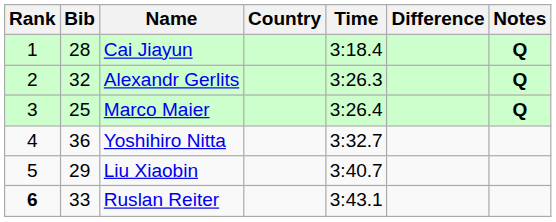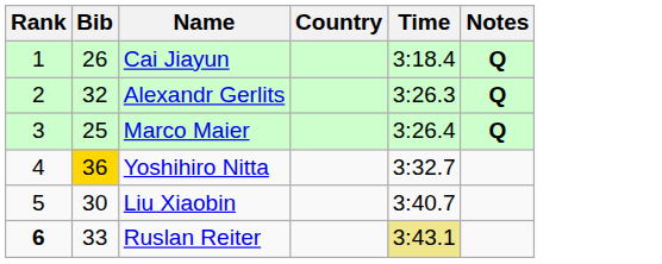 <table class="wikitable sortable" style="text-align:center">
 <tr>
 <th>Rank</th>
 <th>Bib</th>
 <th>Name</th>
 <th>Country</th>
 <th>Time</th>
-<th>Difference</th>
 <th>Notes</th>
 </tr>
 <tr bgcolor=ccffcc>
 <td>1</td>
-<td>28</td>
+<td>26</td>
 <td align=left><a href='#'>Cai Jiayun</a></td>
 <td align=left></td>
 <td>3:18.4</td>
-<td></td>
 <td><strong>Q</strong></td>
 </tr>
 <tr bgcolor=ccffcc>
 <td>2</td>
 <td>32</td>
 <td align=left><a href='#'>Alexandr Gerlits</a></td>
 <td align=left></td>
 <td>3:26.3</td>
-<td></td>
 <td><strong>Q</strong></td>
 </tr>
 <tr bgcolor=ccffcc>
 <td>3</td>
 <td>25</td>
 <td align=left><a href='#'>Marco Maier</a></td>
 <td align=left></td>
 <td>3:26.4</td>
-<td></td>
 <td><strong>Q</strong></td>
 </tr>
 <tr>
 <td>4</td>
-<td>36</td>
+<td style="background: gold;">36</td>
 <td align=left><a href='#'>Yoshihiro Nitta</a></td>
 <td align=left></td>
 <td>3:32.7</td>
 <td></td>
-<td></td>
 </tr>
 <tr>
 <td>5</td>
-<td>29</td>
+<td>30</td>
 <td align=left><a href='#'>Liu Xiaobin</a></td>
 <td align=left></td>
 <td>3:40.7</td>
-<td></td>
 <td></td>
 </tr>
 <tr>
 <td><strong>6</strong></td>
 <td>33</td>
 <td align=left><a href='#'>Ruslan Reiter</a></td>
 <td align=left></td>
-<td>3:43.1</td>
-<td></td>
+<td style="background: khaki;">3:43.1</td>
 <td></td>
 </tr>
 </table>
